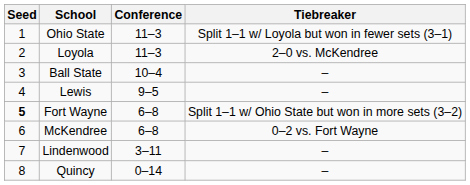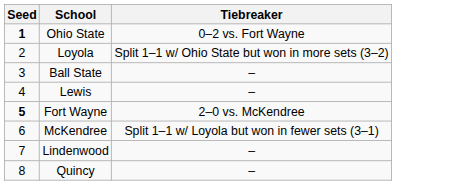 <table class="wikitable" style="white-space:nowrap; font-size:95%;text-align:center">
 <tr>
 <th>Seed</th>
 <th>School</th>
-<th>Conference</th>
 <th>Tiebreaker</th>
 </tr>
 <tr>
-<td>1</td>
+<td><strong>1</strong></td>
 <td>Ohio State</td>
-<td>11–3</td>
-<td>Split 1–1 w/ Loyola but won in fewer sets (3–1)</td>
+<td>0–2 vs. Fort Wayne</td>
 </tr>
 <tr>
 <td>2</td>
 <td>Loyola</td>
-<td>11–3</td>
-<td>2–0 vs. McKendree</td>
+<td>Split 1–1 w/ Ohio State but won in more sets (3–2)</td>
 </tr>
 <tr>
 <td>3</td>
 <td>Ball State</td>
-<td>10–4</td>
 <td>–</td>
 </tr>
 <tr>
 <td>4</td>
 <td>Lewis</td>
-<td>9–5</td>
 <td>–</td>
 </tr>
 <tr>
 <td><strong>5</strong></td>
 <td>Fort Wayne</td>
-<td>6–8</td>
-<td>Split 1–1 w/ Ohio State but won in more sets (3–2)</td>
+<td>2–0 vs. McKendree</td>
 </tr>
 <tr>
 <td>6</td>
 <td>McKendree</td>
-<td>6–8</td>
-<td>0–2 vs. Fort Wayne</td>
+<td>Split 1–1 w/ Loyola but won in fewer sets (3–1)</td>
 </tr>
 <tr>
 <td>7</td>
 <td>Lindenwood</td>
-<td>3–11</td>
 <td>–</td>
 </tr>
 <tr>
 <td>8</td>
 <td>Quincy</td>
-<td>0–14</td>
 <td>–</td>
 </tr>
 </table>
